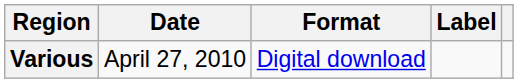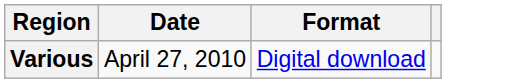 <table class="wikitable plainrowheaders">
 <tr>
 <th>Region</th>
 <th>Date</th>
 <th>Format</th>
-<th>Label</th>
 <th></th>
 </tr>
 <tr>
 <th scope="row">Various</th>
 <td>April 27, 2010</td>
 <td><a href='#'>Digital download</a></td>
-<td></td>
 <td align="center"></td>
 </tr>
 </table>
